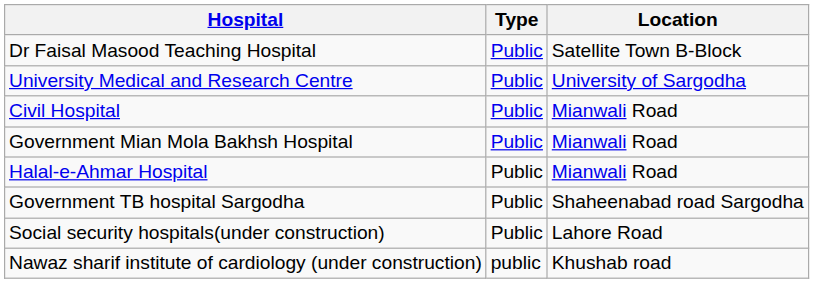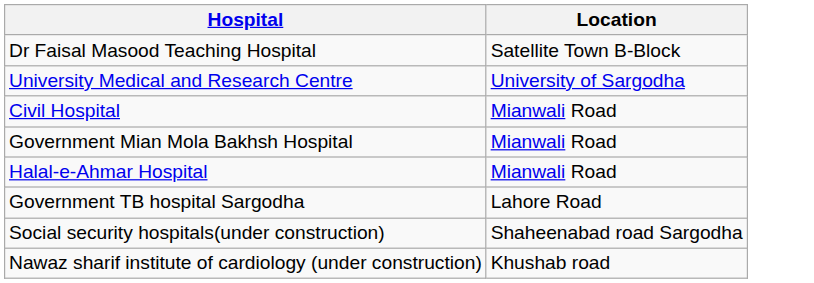 <table class="wikitable sortable" style="text-align:left;">
 <tr>
 <th><a href='#'>Hospital</a></th>
-<th>Type</th>
 <th>Location</th>
 </tr>
 <tr>
 <td>Dr Faisal Masood  Teaching Hospital</td>
-<td><a href='#'>Public</a></td>
 <td>Satellite Town B-Block</td>
 </tr>
 <tr>
 <td><a href='#'>University Medical and Research Centre</a></td>
-<td><a href='#'>Public</a></td>
 <td><a href='#'>University of Sargodha</a></td>
 </tr>
 <tr>
 <td><a href='#'>Civil Hospital</a></td>
-<td><a href='#'>Public</a></td>
 <td><a href='#'>Mianwali</a> Road</td>
 </tr>
 <tr>
 <td>Government Mian Mola Bakhsh Hospital</td>
-<td><a href='#'>Public</a></td>
 <td><a href='#'>Mianwali</a> Road</td>
 </tr>
 <tr>
 <td><a href='#'>Halal-e-Ahmar Hospital</a></td>
-<td>Public</td>
 <td><a href='#'>Mianwali</a> Road</td>
 </tr>
 <tr>
 <td>Government TB hospital Sargodha</td>
-<td>Public</td>
+<td>Lahore Road</td>
+</tr>
+<tr>
+<td>Social security hospitals(under construction)</td>
 <td>Shaheenabad road Sargodha</td>
 </tr>
 <tr>
-<td>Social security hospitals(under construction)</td>
-<td>Public</td>
-<td>Lahore Road</td>
-</tr>
-<tr>
 <td>Nawaz sharif institute of cardiology (under construction)</td>
-<td>public</td>
 <td>Khushab road</td>
 </tr>
 </table>
